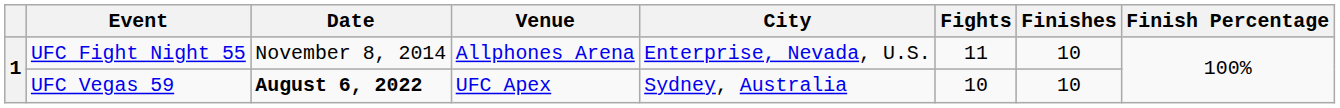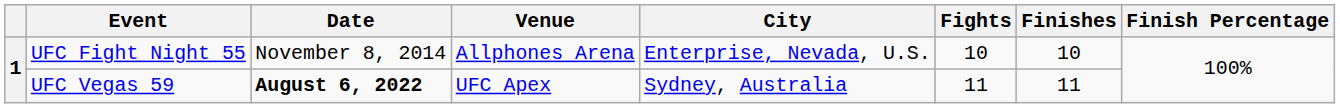 <table class=wikitable>
 <tr>
 <th></th>
 <th>Event</th>
 <th>Date</th>
 <th>Venue</th>
 <th>City</th>
 <th>Fights</th>
 <th>Finishes</th>
 <th>Finish Percentage</th>
 </tr>
 <tr>
 <th rowspan=2>1</th>
 <td><a href='#'>UFC Fight Night 55</a></td>
 <td>November 8, 2014</td>
 <td><a href='#'>Allphones Arena</a></td>
 <td><a href='#'>Enterprise, Nevada</a>, U.S.</td>
-<td align=center>11</td>
+<td align=center>10</td>
 <td align=center>10</td>
 <td rowspan=2 align=center>100%</td>
 </tr>
 <tr>
 <td><a href='#'>UFC Vegas 59</a></td>
 <td><strong>August 6, 2022</strong></td>
 <td><a href='#'>UFC Apex</a></td>
 <td><a href='#'>Sydney</a>, <a href='#'>Australia</a></td>
-<td align=center>10</td>
-<td align=center>10</td>
+<td align=center>11</td>
+<td align=center>11</td>
 </tr>
 </table>
